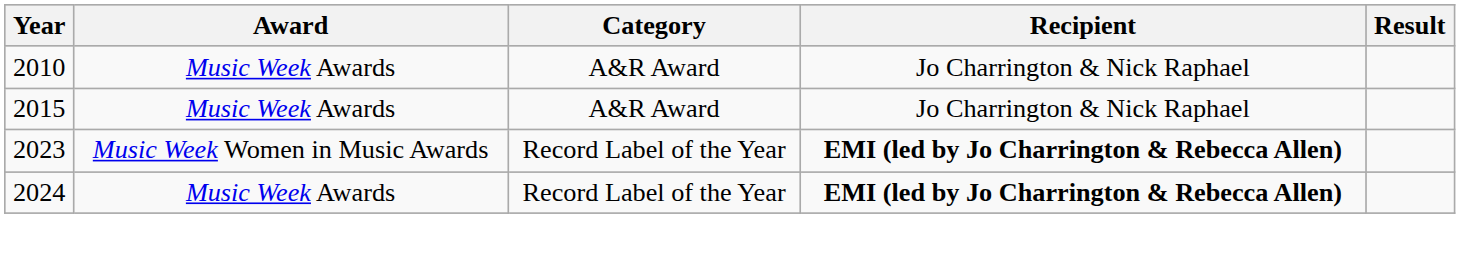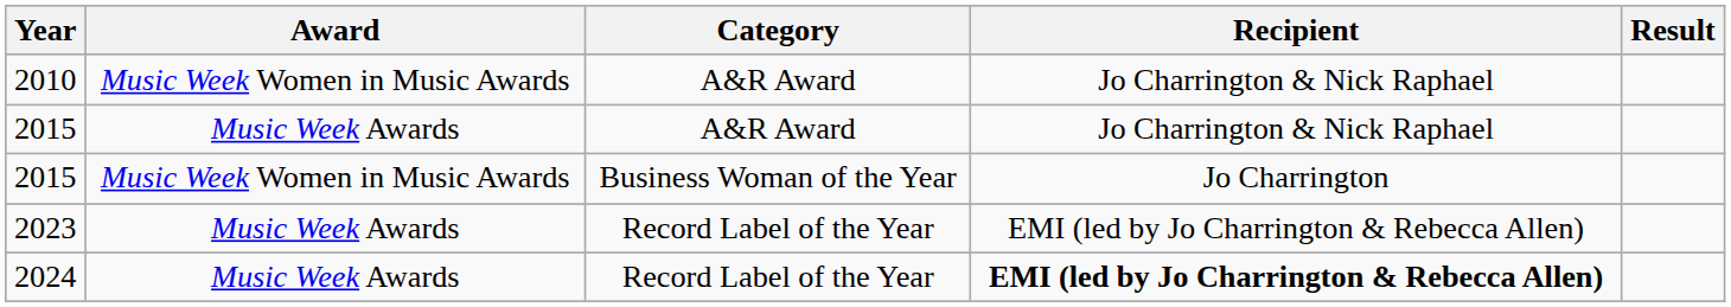 <table class="wikitable" style="width:70%; text-align:center;">
 <tr>
 <th>Year</th>
 <th>Award</th>
 <th>Category</th>
 <th>Recipient</th>
 <th>Result</th>
 </tr>
 <tr>
 <td>2010</td>
-<td><em><a href='#'>Music Week</a></em> Awards</td>
+<td><em><a href='#'>Music Week</a></em> Women in Music Awards</td>
 <td>A&R Award</td>
 <td>Jo Charrington & Nick Raphael</td>
 <td></td>
 </tr>
 <tr>
 <td>2015</td>
 <td><em><a href='#'>Music Week</a></em> Awards</td>
 <td>A&R Award</td>
 <td>Jo Charrington & Nick Raphael</td>
 <td></td>
 </tr>
 <tr>
+<td>2015</td>
+<td><em><a href='#'>Music Week</a></em> Women in Music Awards</td>
+<td>Business Woman of the Year</td>
+<td>Jo Charrington</td>
+<td></td>
+</tr>
+<tr>
 <td>2023</td>
-<td><em><a href='#'>Music Week</a></em> Women in Music Awards</td>
+<td><em><a href='#'>Music Week</a></em> Awards</td>
 <td>Record Label of the Year</td>
-<td><strong>EMI (led by Jo Charrington & Rebecca Allen)</strong></td>
+<td>EMI (led by Jo Charrington & Rebecca Allen)</td>
 <td></td>
 </tr>
 <tr>
 <td>2024</td>
 <td><em><a href='#'>Music Week</a></em> Awards</td>
 <td>Record Label of the Year</td>
 <td><strong>EMI (led by Jo Charrington & Rebecca Allen)</strong></td>
 <td></td>
 </tr>
 </table>
